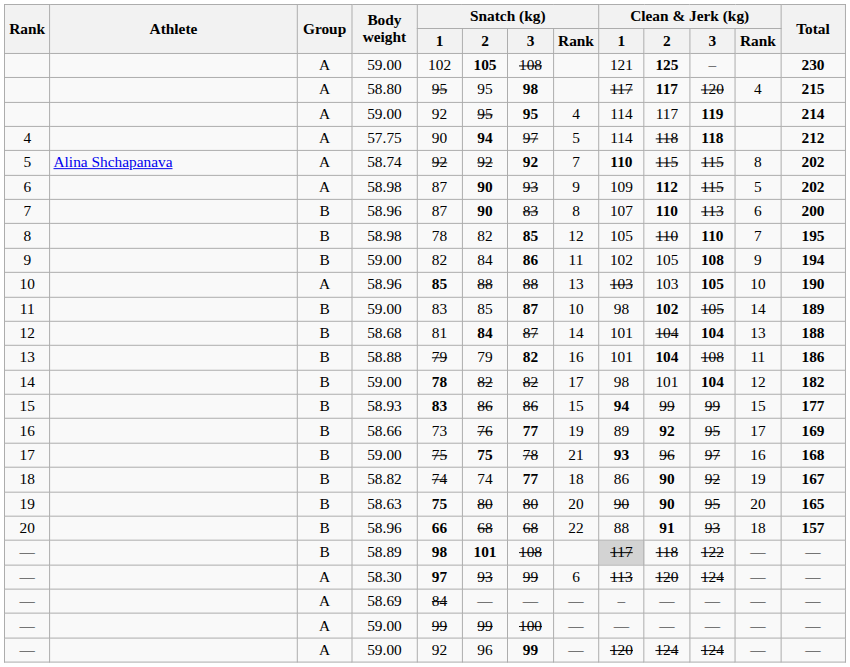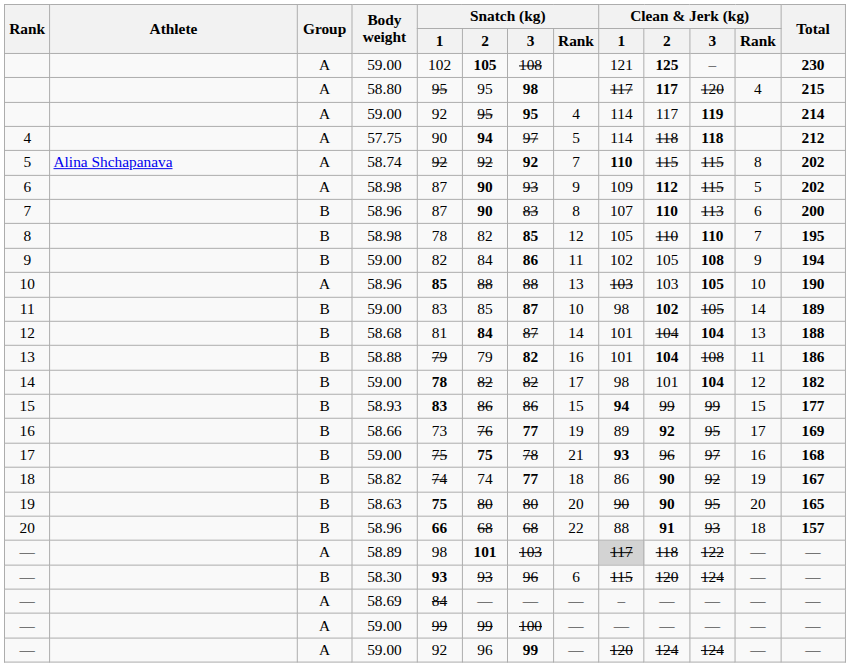 <table class = "wikitable" style="text-align:center;">
 <tr>
 <th rowspan=2 width=40>Rank</th>
 <th rowspan=2 width=250>Athlete</th>
 <th rowspan=2 width=50>Group</th>
 <th rowspan=2 width=60>Body weight</th>
 <th colspan=4>Snatch (kg)</th>
 <th colspan=4>Clean & Jerk (kg)</th>
 <th rowspan=2 width=60>Total</th>
 </tr>
 <tr>
 <th width=40>1</th>
 <th width=40>2</th>
 <th width=40>3</th>
 <th width=40>Rank</th>
 <th width=40>1</th>
 <th width=40>2</th>
 <th width=40>3</th>
 <th width=40>Rank</th>
 </tr>
 <tr>
 <td></td>
 <td align=left></td>
 <td>A</td>
 <td>59.00</td>
 <td>102</td>
 <td><strong>105</strong></td>
 <td><s>108</s></td>
 <td></td>
 <td>121</td>
 <td><strong>125</strong></td>
 <td>–</td>
 <td></td>
 <td><strong>230</strong></td>
 </tr>
 <tr>
 <td></td>
 <td align=left></td>
 <td>A</td>
 <td>58.80</td>
 <td><s>95</s></td>
 <td>95</td>
 <td><strong>98</strong></td>
 <td></td>
 <td><s>117</s></td>
 <td><strong>117</strong></td>
 <td><s>120</s></td>
 <td>4</td>
 <td><strong>215</strong></td>
 </tr>
 <tr>
 <td></td>
 <td align=left></td>
 <td>A</td>
 <td>59.00</td>
 <td>92</td>
 <td><s>95</s></td>
 <td><strong>95</strong></td>
 <td>4</td>
 <td>114</td>
 <td>117</td>
 <td><strong>119</strong></td>
 <td></td>
 <td><strong>214</strong></td>
 </tr>
 <tr>
 <td>4</td>
 <td align=left></td>
 <td>A</td>
 <td>57.75</td>
 <td>90</td>
 <td><strong>94</strong></td>
 <td><s>97</s></td>
 <td>5</td>
 <td>114</td>
 <td><s>118</s></td>
 <td><strong>118</strong></td>
 <td></td>
 <td><strong>212</strong></td>
 </tr>
 <tr>
 <td>5</td>
 <td align=left> <a href='#'>Alina Shchapanava</a> </td>
 <td>A</td>
 <td>58.74</td>
 <td><s>92</s></td>
 <td><s>92</s></td>
 <td><strong>92</strong></td>
 <td>7</td>
 <td><strong>110</strong></td>
 <td><s>115</s></td>
 <td><s>115</s></td>
 <td>8</td>
 <td><strong>202</strong></td>
 </tr>
 <tr>
 <td>6</td>
 <td align=left></td>
 <td>A</td>
 <td>58.98</td>
 <td>87</td>
 <td><strong>90</strong></td>
 <td><s>93</s></td>
 <td>9</td>
 <td>109</td>
 <td><strong>112</strong></td>
 <td><s>115</s></td>
 <td>5</td>
 <td><strong>202</strong></td>
 </tr>
 <tr>
 <td>7</td>
 <td align=left></td>
 <td>B</td>
 <td>58.96</td>
 <td>87</td>
 <td><strong>90</strong></td>
 <td><s>83</s></td>
 <td>8</td>
 <td>107</td>
 <td><strong>110</strong></td>
 <td><s>113</s></td>
 <td>6</td>
 <td><strong>200</strong></td>
 </tr>
 <tr>
 <td>8</td>
 <td align=left></td>
 <td>B</td>
 <td>58.98</td>
 <td>78</td>
 <td>82</td>
 <td><strong>85</strong></td>
 <td>12</td>
 <td>105</td>
 <td><s>110</s></td>
 <td><strong>110</strong></td>
 <td>7</td>
 <td><strong>195</strong></td>
 </tr>
 <tr>
 <td>9</td>
 <td align=left></td>
 <td>B</td>
 <td>59.00</td>
 <td>82</td>
 <td>84</td>
 <td><strong>86</strong></td>
 <td>11</td>
 <td>102</td>
 <td>105</td>
 <td><strong>108</strong></td>
 <td>9</td>
 <td><strong>194</strong></td>
 </tr>
 <tr>
 <td>10</td>
 <td align=left></td>
 <td>A</td>
 <td>58.96</td>
 <td><strong>85</strong></td>
 <td><s>88</s></td>
 <td><s>88</s></td>
 <td>13</td>
 <td><s>103</s></td>
 <td>103</td>
 <td><strong>105</strong></td>
 <td>10</td>
 <td><strong>190</strong></td>
 </tr>
 <tr>
 <td>11</td>
 <td align=left></td>
 <td>B</td>
 <td>59.00</td>
 <td>83</td>
 <td>85</td>
 <td><strong>87</strong></td>
 <td>10</td>
 <td>98</td>
 <td><strong>102</strong></td>
 <td><s>105</s></td>
 <td>14</td>
 <td><strong>189</strong></td>
 </tr>
 <tr>
 <td>12</td>
 <td align=left></td>
 <td>B</td>
 <td>58.68</td>
 <td>81</td>
 <td><strong>84</strong></td>
 <td><s>87</s></td>
 <td>14</td>
 <td>101</td>
 <td><s>104</s></td>
 <td><strong>104</strong></td>
 <td>13</td>
 <td><strong>188</strong></td>
 </tr>
 <tr>
 <td>13</td>
 <td align=left></td>
 <td>B</td>
 <td>58.88</td>
 <td><s>79</s></td>
 <td>79</td>
 <td><strong>82</strong></td>
 <td>16</td>
 <td>101</td>
 <td><strong>104</strong></td>
 <td><s>108</s></td>
 <td>11</td>
 <td><strong>186</strong></td>
 </tr>
 <tr>
 <td>14</td>
 <td align=left></td>
 <td>B</td>
 <td>59.00</td>
 <td><strong>78</strong></td>
 <td><s>82</s></td>
 <td><s>82</s></td>
 <td>17</td>
 <td>98</td>
 <td>101</td>
 <td><strong>104</strong></td>
 <td>12</td>
 <td><strong>182</strong></td>
 </tr>
 <tr>
 <td>15</td>
 <td align=left></td>
 <td>B</td>
 <td>58.93</td>
 <td><strong>83</strong></td>
 <td><s>86</s></td>
 <td><s>86</s></td>
 <td>15</td>
 <td><strong>94</strong></td>
 <td><s>99</s></td>
 <td><s>99</s></td>
 <td>15</td>
 <td><strong>177</strong></td>
 </tr>
 <tr>
 <td>16</td>
 <td align=left></td>
 <td>B</td>
 <td>58.66</td>
 <td>73</td>
 <td><s>76</s></td>
 <td><strong>77</strong></td>
 <td>19</td>
 <td>89</td>
 <td><strong>92</strong></td>
 <td><s>95</s></td>
 <td>17</td>
 <td><strong>169</strong></td>
 </tr>
 <tr>
 <td>17</td>
 <td align=left></td>
 <td>B</td>
 <td>59.00</td>
 <td><s>75</s></td>
 <td><strong>75</strong></td>
 <td><s>78</s></td>
 <td>21</td>
 <td><strong>93</strong></td>
 <td><s>96</s></td>
 <td><s>97</s></td>
 <td>16</td>
 <td><strong>168</strong></td>
 </tr>
 <tr>
 <td>18</td>
 <td align=left></td>
 <td>B</td>
 <td>58.82</td>
 <td><s>74</s></td>
 <td>74</td>
 <td><strong>77</strong></td>
 <td>18</td>
 <td>86</td>
 <td><strong>90</strong></td>
 <td><s>92</s></td>
 <td>19</td>
 <td><strong>167</strong></td>
 </tr>
 <tr>
 <td>19</td>
 <td align=left></td>
 <td>B</td>
 <td>58.63</td>
 <td><strong>75</strong></td>
 <td><s>80</s></td>
 <td><s>80</s></td>
 <td>20</td>
 <td><s>90</s></td>
 <td><strong>90</strong></td>
 <td><s>95</s></td>
 <td>20</td>
 <td><strong>165</strong></td>
 </tr>
 <tr>
 <td>20</td>
 <td align=left></td>
 <td>B</td>
 <td>58.96</td>
 <td><strong>66</strong></td>
 <td><s>68</s></td>
 <td><s>68</s></td>
 <td>22</td>
 <td>88</td>
 <td><strong>91</strong></td>
 <td><s>93</s></td>
 <td>18</td>
 <td><strong>157</strong></td>
 </tr>
 <tr>
 <td>—</td>
 <td align=left></td>
-<td>B</td>
+<td>A</td>
 <td>58.89</td>
-<td><strong>98</strong></td>
+<td>98</td>
 <td><strong>101</strong></td>
-<td><s>108</s></td>
+<td><s>103</s></td>
 <td></td>
 <td style="background: lightgrey;"><s>117</s></td>
 <td><s>118</s></td>
 <td><s>122</s></td>
 <td>—</td>
 <td>—</td>
 </tr>
 <tr>
 <td>—</td>
 <td align=left></td>
-<td>A</td>
+<td>B</td>
 <td>58.30</td>
-<td><strong>97</strong></td>
+<td><strong>93</strong></td>
 <td><s>93</s></td>
-<td><s>99</s></td>
+<td><s>96</s></td>
 <td>6</td>
-<td><s>113</s></td>
+<td><s>115</s></td>
 <td><s>120</s></td>
 <td><s>124</s></td>
 <td>—</td>
 <td>—</td>
 </tr>
 <tr>
 <td>—</td>
 <td align=left></td>
 <td>A</td>
 <td>58.69</td>
 <td><s>84</s></td>
 <td>—</td>
 <td>—</td>
 <td>—</td>
 <td>–</td>
 <td>—</td>
 <td>—</td>
 <td>—</td>
 <td>—</td>
 </tr>
 <tr>
 <td>—</td>
 <td align=left></td>
 <td>A</td>
 <td>59.00</td>
 <td><s>99</s></td>
 <td><s>99</s></td>
 <td><s>100</s></td>
 <td>—</td>
 <td>—</td>
 <td>—</td>
 <td>—</td>
 <td>—</td>
 <td>—</td>
 </tr>
 <tr>
 <td>—</td>
 <td align=left></td>
 <td>A</td>
 <td>59.00</td>
 <td>92</td>
 <td>96</td>
 <td><strong>99</strong></td>
 <td>—</td>
 <td><s>120</s></td>
 <td><s>124</s></td>
 <td><s>124</s></td>
 <td>—</td>
 <td>—</td>
 </tr>
 </table>
